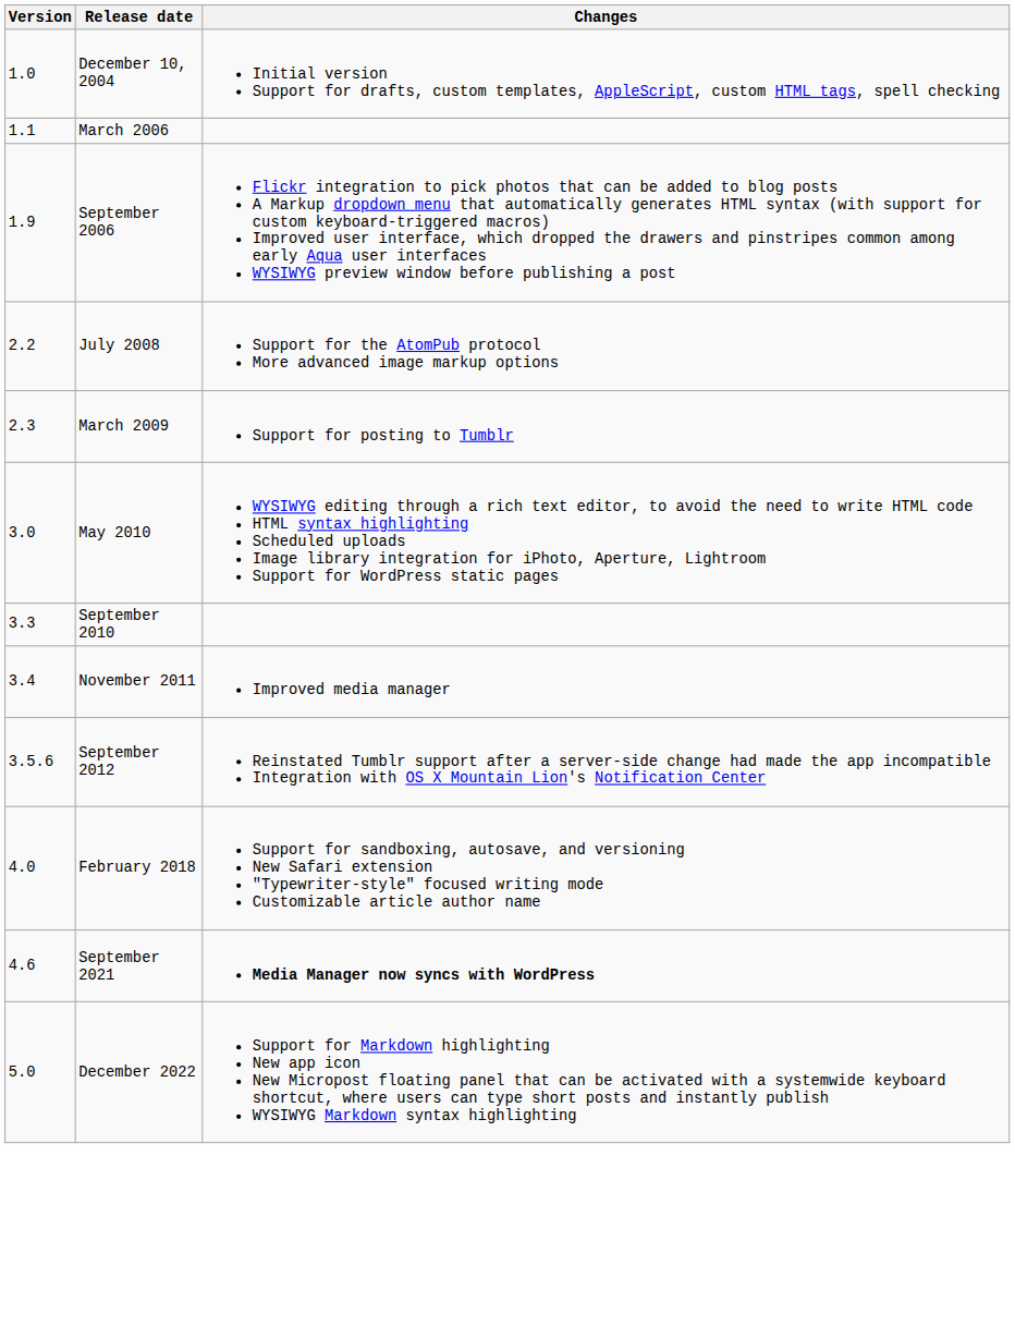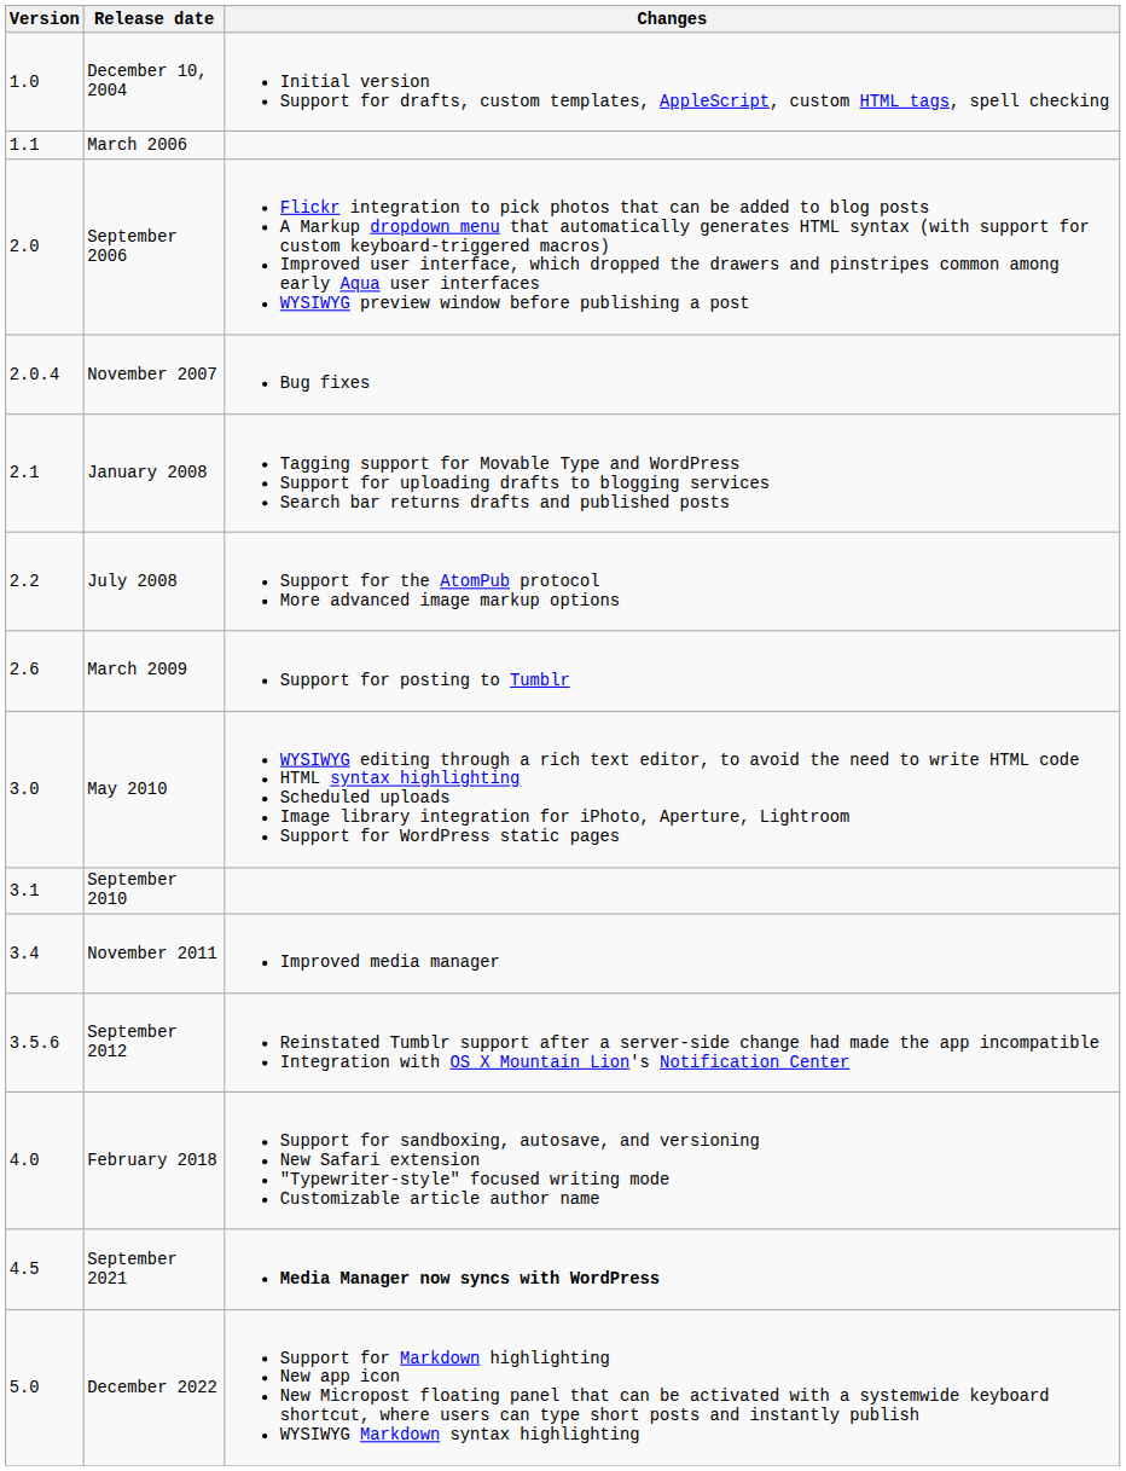 <table class="wikitable">
 <tr>
 <th>Version</th>
 <th>Release date</th>
 <th>Changes</th>
 </tr>
 <tr>
 <td>1.0</td>
 <td>December 10, 2004</td>
 <td><br><ul><li>Initial version</li><li>Support for drafts, custom templates, <a href='#'>AppleScript</a>, custom <a href='#'>HTML tags</a>, spell checking</li></ul></td>
 </tr>
 <tr>
 <td>1.1</td>
 <td>March 2006</td>
 <td></td>
 </tr>
 <tr>
-<td>1.9</td>
+<td>2.0</td>
 <td>September 2006</td>
 <td><br><ul><li><a href='#'>Flickr</a> integration to pick photos that can be added to blog posts</li><li>A Markup <a href='#'>dropdown menu</a> that automatically generates HTML syntax (with support for custom keyboard-triggered macros)</li><li>Improved user interface, which dropped the drawers and pinstripes common among early <a href='#'>Aqua</a> user interfaces</li><li><a href='#'>WYSIWYG</a> preview window before publishing a post</li></ul></td>
+</tr>
+<tr>
+<td>2.0.4</td>
+<td>November 2007</td>
+<td><br><ul><li>Bug fixes</li></ul></td>
+</tr>
+<tr>
+<td>2.1</td>
+<td>January 2008</td>
+<td><br><ul><li>Tagging support for Movable Type and WordPress</li><li>Support for uploading drafts to blogging services</li><li>Search bar returns drafts and published posts</li></ul></td>
 </tr>
 <tr>
 <td>2.2</td>
 <td>July 2008</td>
 <td><br><ul><li>Support for the <a href='#'>AtomPub</a> protocol</li><li>More advanced image markup options</li></ul></td>
 </tr>
 <tr>
-<td>2.3</td>
+<td>2.6</td>
 <td>March 2009</td>
 <td><br><ul><li>Support for posting to <a href='#'>Tumblr</a></li></ul></td>
 </tr>
 <tr>
 <td>3.0</td>
 <td>May 2010</td>
 <td><br><ul><li><a href='#'>WYSIWYG</a> editing through a rich text editor, to avoid the need to write HTML code</li><li>HTML <a href='#'>syntax highlighting</a></li><li>Scheduled uploads</li><li>Image library integration for iPhoto, Aperture, Lightroom</li><li>Support for WordPress static pages</li></ul></td>
 </tr>
 <tr>
-<td>3.3</td>
+<td>3.1</td>
 <td>September 2010</td>
 <td></td>
 </tr>
 <tr>
 <td>3.4</td>
 <td>November 2011</td>
 <td><br><ul><li>Improved media manager</li></ul></td>
 </tr>
 <tr>
 <td>3.5.6</td>
 <td>September 2012</td>
 <td><br><ul><li>Reinstated Tumblr support after a server-side change had made the app incompatible</li><li>Integration with <a href='#'>OS X Mountain Lion</a>'s <a href='#'>Notification Center</a></li></ul></td>
 </tr>
 <tr>
 <td>4.0</td>
 <td>February 2018</td>
 <td><br><ul><li>Support for sandboxing, autosave, and versioning</li><li>New Safari extension</li><li>"Typewriter-style" focused writing mode</li><li>Customizable article author name</li></ul></td>
 </tr>
 <tr>
-<td>4.6</td>
+<td>4.5</td>
 <td>September 2021</td>
 <td><strong><br><ul><li>Media Manager now syncs with WordPress</li></ul></strong></td>
 </tr>
 <tr>
 <td>5.0</td>
 <td>December 2022</td>
 <td><br><ul><li>Support for <a href='#'>Markdown</a> highlighting</li><li>New app icon</li><li>New Micropost floating panel that can be activated with a systemwide keyboard shortcut, where users can type short posts and instantly publish</li><li>WYSIWYG <a href='#'>Markdown</a> syntax highlighting</li></ul></td>
 </tr>
 </table>
